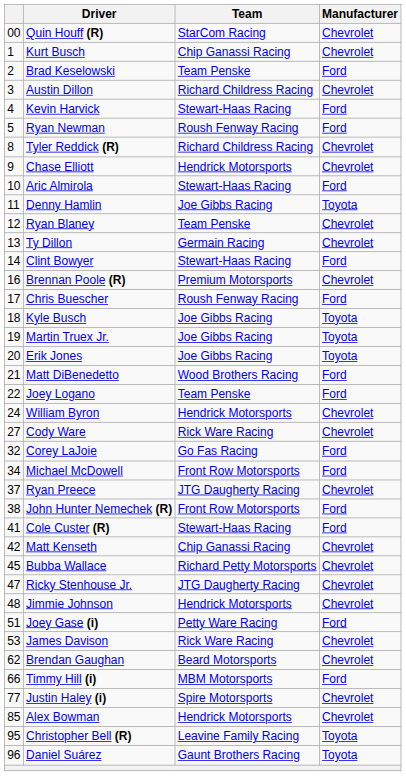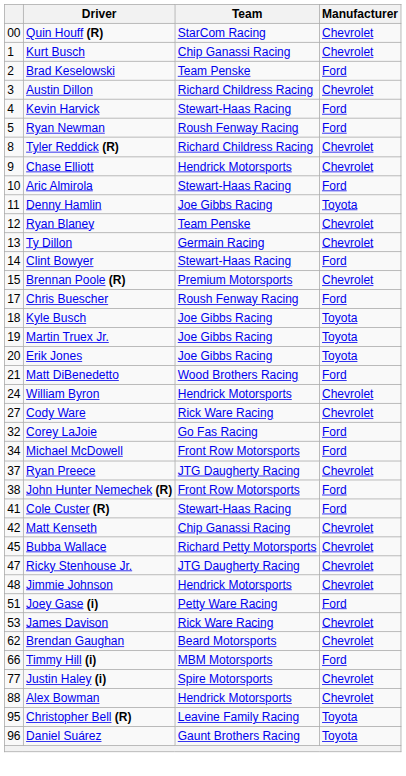 <table class="wikitable" style="font-size:95%">
 <tr>
 <th></th>
 <th>Driver</th>
 <th>Team</th>
 <th>Manufacturer</th>
 </tr>
 <tr>
 <td>00</td>
 <td><a href='#'>Quin Houff</a> <strong>(R)</strong></td>
 <td><a href='#'>StarCom Racing</a></td>
 <td><a href='#'>Chevrolet</a></td>
 </tr>
 <tr>
 <td>1</td>
 <td><a href='#'>Kurt Busch</a></td>
 <td><a href='#'>Chip Ganassi Racing</a></td>
 <td><a href='#'>Chevrolet</a></td>
 </tr>
 <tr>
 <td>2</td>
 <td><a href='#'>Brad Keselowski</a></td>
 <td><a href='#'>Team Penske</a></td>
 <td><a href='#'>Ford</a></td>
 </tr>
 <tr>
 <td>3</td>
 <td><a href='#'>Austin Dillon</a></td>
 <td><a href='#'>Richard Childress Racing</a></td>
 <td><a href='#'>Chevrolet</a></td>
 </tr>
 <tr>
 <td>4</td>
 <td><a href='#'>Kevin Harvick</a></td>
 <td><a href='#'>Stewart-Haas Racing</a></td>
 <td><a href='#'>Ford</a></td>
 </tr>
 <tr>
 <td>5</td>
 <td><a href='#'>Ryan Newman</a></td>
 <td><a href='#'>Roush Fenway Racing</a></td>
 <td><a href='#'>Ford</a></td>
 </tr>
 <tr>
 <td>8</td>
 <td><a href='#'>Tyler Reddick</a> <strong>(R)</strong></td>
 <td><a href='#'>Richard Childress Racing</a></td>
 <td><a href='#'>Chevrolet</a></td>
 </tr>
 <tr>
 <td>9</td>
 <td><a href='#'>Chase Elliott</a></td>
 <td><a href='#'>Hendrick Motorsports</a></td>
 <td><a href='#'>Chevrolet</a></td>
 </tr>
 <tr>
 <td>10</td>
 <td><a href='#'>Aric Almirola</a></td>
 <td><a href='#'>Stewart-Haas Racing</a></td>
 <td><a href='#'>Ford</a></td>
 </tr>
 <tr>
 <td>11</td>
 <td><a href='#'>Denny Hamlin</a></td>
 <td><a href='#'>Joe Gibbs Racing</a></td>
 <td><a href='#'>Toyota</a></td>
 </tr>
 <tr>
 <td>12</td>
 <td><a href='#'>Ryan Blaney</a></td>
 <td><a href='#'>Team Penske</a></td>
 <td><a href='#'>Chevrolet</a></td>
 </tr>
 <tr>
 <td>13</td>
 <td><a href='#'>Ty Dillon</a></td>
 <td><a href='#'>Germain Racing</a></td>
 <td><a href='#'>Chevrolet</a></td>
 </tr>
 <tr>
 <td>14</td>
 <td><a href='#'>Clint Bowyer</a></td>
 <td><a href='#'>Stewart-Haas Racing</a></td>
 <td><a href='#'>Ford</a></td>
 </tr>
 <tr>
-<td>16</td>
+<td>15</td>
 <td><a href='#'>Brennan Poole</a> <strong>(R)</strong></td>
 <td><a href='#'>Premium Motorsports</a></td>
 <td><a href='#'>Chevrolet</a></td>
 </tr>
 <tr>
 <td>17</td>
 <td><a href='#'>Chris Buescher</a></td>
 <td><a href='#'>Roush Fenway Racing</a></td>
 <td><a href='#'>Ford</a></td>
 </tr>
 <tr>
 <td>18</td>
 <td><a href='#'>Kyle Busch</a></td>
 <td><a href='#'>Joe Gibbs Racing</a></td>
 <td><a href='#'>Toyota</a></td>
 </tr>
 <tr>
 <td>19</td>
 <td><a href='#'>Martin Truex Jr.</a></td>
 <td><a href='#'>Joe Gibbs Racing</a></td>
 <td><a href='#'>Toyota</a></td>
 </tr>
 <tr>
 <td>20</td>
 <td><a href='#'>Erik Jones</a></td>
 <td><a href='#'>Joe Gibbs Racing</a></td>
 <td><a href='#'>Toyota</a></td>
 </tr>
 <tr>
 <td>21</td>
 <td><a href='#'>Matt DiBenedetto</a></td>
 <td><a href='#'>Wood Brothers Racing</a></td>
-<td><a href='#'>Ford</a></td>
-</tr>
-<tr>
-<td>22</td>
-<td><a href='#'>Joey Logano</a></td>
-<td><a href='#'>Team Penske</a></td>
 <td><a href='#'>Ford</a></td>
 </tr>
 <tr>
 <td>24</td>
 <td><a href='#'>William Byron</a></td>
 <td><a href='#'>Hendrick Motorsports</a></td>
 <td><a href='#'>Chevrolet</a></td>
 </tr>
 <tr>
 <td>27</td>
 <td><a href='#'>Cody Ware</a></td>
 <td><a href='#'>Rick Ware Racing</a></td>
 <td><a href='#'>Chevrolet</a></td>
 </tr>
 <tr>
 <td>32</td>
 <td><a href='#'>Corey LaJoie</a></td>
 <td><a href='#'>Go Fas Racing</a></td>
 <td><a href='#'>Ford</a></td>
 </tr>
 <tr>
 <td>34</td>
 <td><a href='#'>Michael McDowell</a></td>
 <td><a href='#'>Front Row Motorsports</a></td>
 <td><a href='#'>Ford</a></td>
 </tr>
 <tr>
 <td>37</td>
 <td><a href='#'>Ryan Preece</a></td>
 <td><a href='#'>JTG Daugherty Racing</a></td>
 <td><a href='#'>Chevrolet</a></td>
 </tr>
 <tr>
 <td>38</td>
 <td><a href='#'>John Hunter Nemechek</a> <strong>(R)</strong></td>
 <td><a href='#'>Front Row Motorsports</a></td>
 <td><a href='#'>Ford</a></td>
 </tr>
 <tr>
 <td>41</td>
 <td><a href='#'>Cole Custer</a> <strong>(R)</strong></td>
 <td><a href='#'>Stewart-Haas Racing</a></td>
 <td><a href='#'>Ford</a></td>
 </tr>
 <tr>
 <td>42</td>
 <td><a href='#'>Matt Kenseth</a></td>
 <td><a href='#'>Chip Ganassi Racing</a></td>
 <td><a href='#'>Chevrolet</a></td>
 </tr>
 <tr>
 <td>45</td>
 <td><a href='#'>Bubba Wallace</a></td>
 <td><a href='#'>Richard Petty Motorsports</a></td>
 <td><a href='#'>Chevrolet</a></td>
 </tr>
 <tr>
 <td>47</td>
 <td><a href='#'>Ricky Stenhouse Jr.</a></td>
 <td><a href='#'>JTG Daugherty Racing</a></td>
 <td><a href='#'>Chevrolet</a></td>
 </tr>
 <tr>
 <td>48</td>
 <td><a href='#'>Jimmie Johnson</a></td>
 <td><a href='#'>Hendrick Motorsports</a></td>
 <td><a href='#'>Chevrolet</a></td>
 </tr>
 <tr>
 <td>51</td>
 <td><a href='#'>Joey Gase</a> <strong>(i)</strong></td>
 <td><a href='#'>Petty Ware Racing</a></td>
 <td><a href='#'>Ford</a></td>
 </tr>
 <tr>
 <td>53</td>
 <td><a href='#'>James Davison</a></td>
 <td><a href='#'>Rick Ware Racing</a></td>
 <td><a href='#'>Chevrolet</a></td>
 </tr>
 <tr>
 <td>62</td>
 <td><a href='#'>Brendan Gaughan</a></td>
 <td><a href='#'>Beard Motorsports</a></td>
 <td><a href='#'>Chevrolet</a></td>
 </tr>
 <tr>
 <td>66</td>
 <td><a href='#'>Timmy Hill</a> <strong>(i)</strong></td>
 <td><a href='#'>MBM Motorsports</a></td>
 <td><a href='#'>Ford</a></td>
 </tr>
 <tr>
 <td>77</td>
 <td><a href='#'>Justin Haley</a> <strong>(i)</strong></td>
 <td><a href='#'>Spire Motorsports</a></td>
 <td><a href='#'>Chevrolet</a></td>
 </tr>
 <tr>
-<td>85</td>
+<td>88</td>
 <td><a href='#'>Alex Bowman</a></td>
 <td><a href='#'>Hendrick Motorsports</a></td>
 <td><a href='#'>Chevrolet</a></td>
 </tr>
 <tr>
 <td>95</td>
 <td><a href='#'>Christopher Bell</a> <strong>(R)</strong></td>
 <td><a href='#'>Leavine Family Racing</a></td>
 <td><a href='#'>Toyota</a></td>
 </tr>
 <tr>
 <td>96</td>
 <td><a href='#'>Daniel Suárez</a></td>
 <td><a href='#'>Gaunt Brothers Racing</a></td>
 <td><a href='#'>Toyota</a></td>
 </tr>
 <tr>
 <th colspan="4"></th>
 </tr>
 </table>
